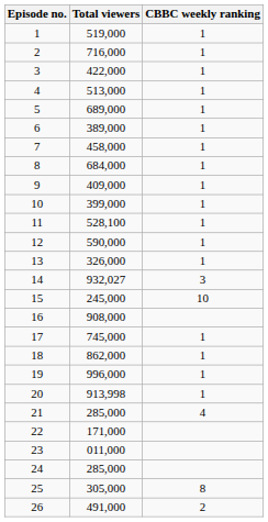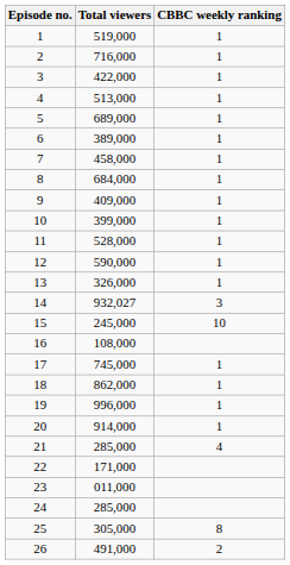 <table class="wikitable" style="text-align:center;">
 <tr>
 <th>Episode no.</th>
 <th>Total viewers</th>
 <th>CBBC weekly ranking</th>
 </tr>
 <tr>
 <td>1</td>
 <td>519,000</td>
 <td>1</td>
 </tr>
 <tr>
 <td>2</td>
 <td>716,000</td>
 <td>1</td>
 </tr>
 <tr>
 <td>3</td>
 <td>422,000</td>
 <td>1</td>
 </tr>
 <tr>
 <td>4</td>
 <td>513,000</td>
 <td>1</td>
 </tr>
 <tr>
 <td>5</td>
 <td>689,000</td>
 <td>1</td>
 </tr>
 <tr>
 <td>6</td>
 <td>389,000</td>
 <td>1</td>
 </tr>
 <tr>
 <td>7</td>
 <td>458,000</td>
 <td>1</td>
 </tr>
 <tr>
 <td>8</td>
 <td>684,000</td>
 <td>1</td>
 </tr>
 <tr>
 <td>9</td>
 <td>409,000</td>
 <td>1</td>
 </tr>
 <tr>
 <td>10</td>
 <td>399,000</td>
 <td>1</td>
 </tr>
 <tr>
 <td>11</td>
-<td>528,100</td>
+<td>528,000</td>
 <td>1</td>
 </tr>
 <tr>
 <td>12</td>
 <td>590,000</td>
 <td>1</td>
 </tr>
 <tr>
 <td>13</td>
 <td>326,000</td>
 <td>1</td>
 </tr>
 <tr>
 <td>14</td>
 <td>932,027</td>
 <td>3</td>
 </tr>
 <tr>
 <td>15</td>
 <td>245,000</td>
 <td>10</td>
 </tr>
 <tr>
 <td>16</td>
-<td>908,000</td>
+<td>108,000</td>
 <td></td>
 </tr>
 <tr>
 <td>17</td>
 <td>745,000</td>
 <td>1</td>
 </tr>
 <tr>
 <td>18</td>
 <td>862,000</td>
 <td>1</td>
 </tr>
 <tr>
 <td>19</td>
 <td>996,000</td>
 <td>1</td>
 </tr>
 <tr>
 <td>20</td>
-<td>913,998</td>
+<td>914,000</td>
 <td>1</td>
 </tr>
 <tr>
 <td>21</td>
 <td>285,000</td>
 <td>4</td>
 </tr>
 <tr>
 <td>22</td>
 <td>171,000</td>
 <td></td>
 </tr>
 <tr>
 <td>23</td>
 <td>011,000</td>
 <td></td>
 </tr>
 <tr>
 <td>24</td>
 <td>285,000</td>
 <td></td>
 </tr>
 <tr>
 <td>25</td>
 <td>305,000</td>
 <td>8</td>
 </tr>
 <tr>
 <td>26</td>
 <td>491,000</td>
 <td>2</td>
 </tr>
 </table>
